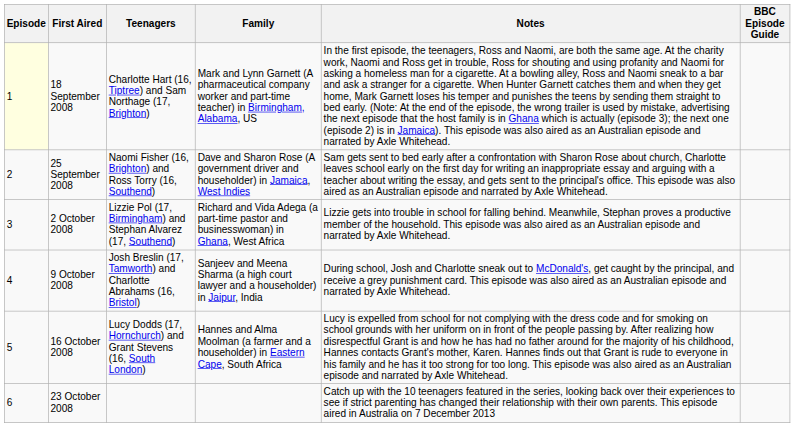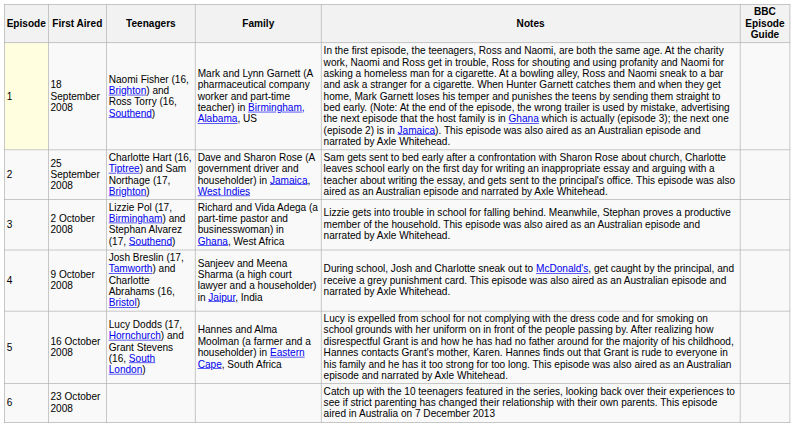 <table class=wikitable>
 <tr>
 <th>Episode</th>
 <th>First Aired</th>
 <th>Teenagers</th>
 <th>Family</th>
 <th>Notes</th>
 <th>BBC Episode Guide</th>
 </tr>
 <tr>
 <td style="background: lightyellow;">1</td>
 <td>18 September 2008</td>
-<td>Charlotte Hart (16, <a href='#'>Tiptree</a>) and Sam Northage (17, <a href='#'>Brighton</a>)</td>
+<td>Naomi Fisher (16, <a href='#'>Brighton</a>) and Ross Torry (16, <a href='#'>Southend</a>)</td>
 <td>Mark and Lynn Garnett (A pharmaceutical company worker and part-time teacher) in <a href='#'>Birmingham, Alabama</a>, US</td>
 <td>In the first episode, the teenagers, Ross and Naomi, are both the same age. At the charity work, Naomi and Ross get in trouble, Ross for shouting and using profanity and Naomi for asking a homeless man for a cigarette. At a bowling alley, Ross and Naomi sneak to a bar and ask a stranger for a cigarette. When Hunter Garnett catches them and when they get home, Mark Garnett loses his temper and punishes the teens by sending them straight to bed early. (Note: At the end of the episode, the wrong trailer is used by mistake, advertising the next episode that the host family is in <a href='#'>Ghana</a> which is actually (episode 3); the next one (episode 2) is in <a href='#'>Jamaica</a>). This episode was also aired as an Australian episode and narrated by Axle Whitehead.</td>
 <td></td>
 </tr>
 <tr>
 <td>2</td>
 <td>25 September 2008</td>
-<td>Naomi Fisher (16, <a href='#'>Brighton</a>) and Ross Torry (16, <a href='#'>Southend</a>)</td>
+<td>Charlotte Hart (16, <a href='#'>Tiptree</a>) and Sam Northage (17, <a href='#'>Brighton</a>)</td>
 <td>Dave and Sharon Rose (A government driver and householder) in <a href='#'>Jamaica</a>, <a href='#'>West Indies</a></td>
 <td>Sam gets sent to bed early after a confrontation with Sharon Rose about church, Charlotte leaves school early on the first day for writing an inappropriate essay and arguing with a teacher about writing the essay, and gets sent to the principal's office. This episode was also aired as an Australian episode and narrated by Axle Whitehead.</td>
 <td></td>
 </tr>
 <tr>
 <td>3</td>
 <td>2 October 2008</td>
 <td>Lizzie Pol (17, <a href='#'>Birmingham</a>) and Stephan Alvarez (17, <a href='#'>Southend</a>)</td>
 <td>Richard and Vida Adega (a part-time pastor and businesswoman) in <a href='#'>Ghana</a>, West Africa</td>
 <td>Lizzie gets into trouble in school for falling behind. Meanwhile, Stephan proves a productive member of the household. This episode was also aired as an Australian episode and narrated by Axle Whitehead.</td>
 <td></td>
 </tr>
 <tr>
 <td>4</td>
 <td>9 October 2008</td>
 <td>Josh Breslin (17, <a href='#'>Tamworth</a>) and Charlotte Abrahams (16, <a href='#'>Bristol</a>)</td>
 <td>Sanjeev and Meena Sharma (a high court lawyer and a householder) in <a href='#'>Jaipur</a>, India</td>
 <td>During school, Josh and Charlotte sneak out to <a href='#'>McDonald's</a>, get caught by the principal, and receive a grey punishment card. This episode was also aired as an Australian episode and narrated by Axle Whitehead.</td>
 <td></td>
 </tr>
 <tr>
 <td>5</td>
 <td>16 October 2008</td>
 <td>Lucy Dodds (17, <a href='#'>Hornchurch</a>) and Grant Stevens (16, <a href='#'>South London</a>)</td>
 <td>Hannes and Alma Moolman (a farmer and a householder) in <a href='#'>Eastern Cape</a>, South Africa</td>
 <td>Lucy is expelled from school for not complying with the dress code and for smoking on school grounds with her uniform on in front of the people passing by. After realizing how disrespectful Grant is and how he has had no father around for the majority of his childhood, Hannes contacts Grant's mother, Karen. Hannes finds out that Grant is rude to everyone in his family and he has it too strong for too long. This episode was also aired as an Australian episode and narrated by Axle Whitehead.</td>
 <td></td>
 </tr>
 <tr>
 <td>6</td>
 <td>23 October 2008</td>
 <td></td>
 <td></td>
 <td>Catch up with the 10 teenagers featured in the series, looking back over their experiences to see if strict parenting has changed their relationship with their own parents. This episode aired in Australia on 7 December 2013</td>
 <td></td>
 </tr>
 </table>
